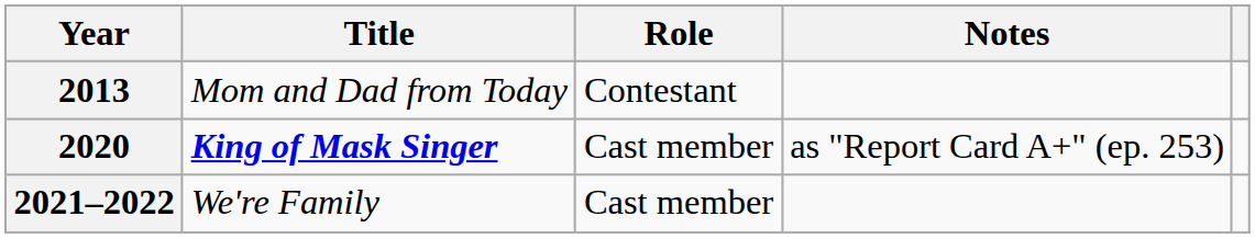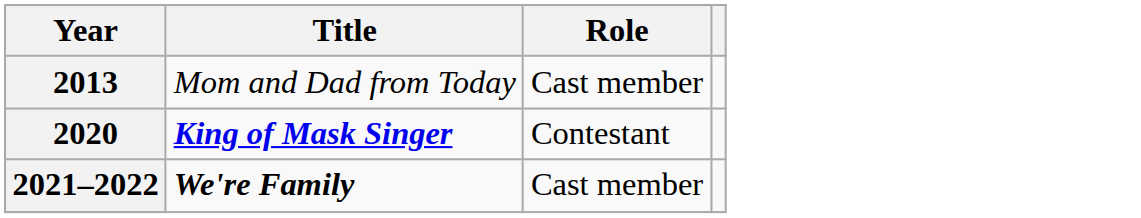 <table class="wikitable sortable plainrowheaders">
 <tr>
 <th scope="col">Year</th>
 <th scope="col">Title</th>
 <th scope="col">Role</th>
-<th scope="col">Notes</th>
 <th scope="col" class="unsortable"></th>
 </tr>
 <tr>
 <th scope="row">2013</th>
 <td><em>Mom and Dad from Today</em></td>
-<td>Contestant</td>
-<td></td>
+<td>Cast member</td>
 <td></td>
 </tr>
 <tr>
 <th scope="row">2020</th>
 <td><strong><em><a href='#'>King of Mask Singer</a></em></strong></td>
-<td>Cast member</td>
-<td>as "Report Card A+" (ep. 253)</td>
+<td>Contestant</td>
 <td></td>
 </tr>
 <tr>
 <th scope="row">2021–2022</th>
-<td><em>We're Family</em></td>
+<td><strong><em>We're Family</em></strong></td>
 <td>Cast member</td>
-<td></td>
 <td></td>
 </tr>
 </table>
